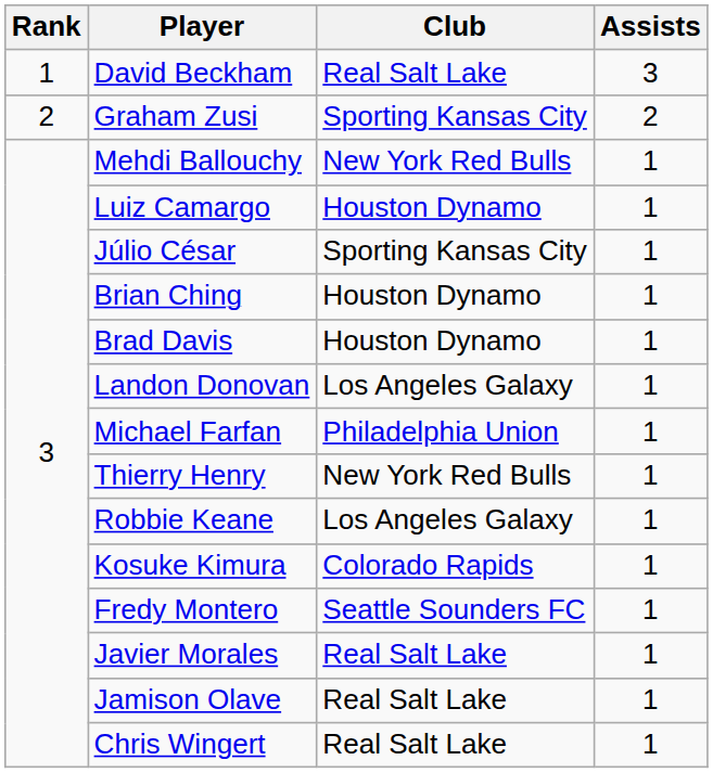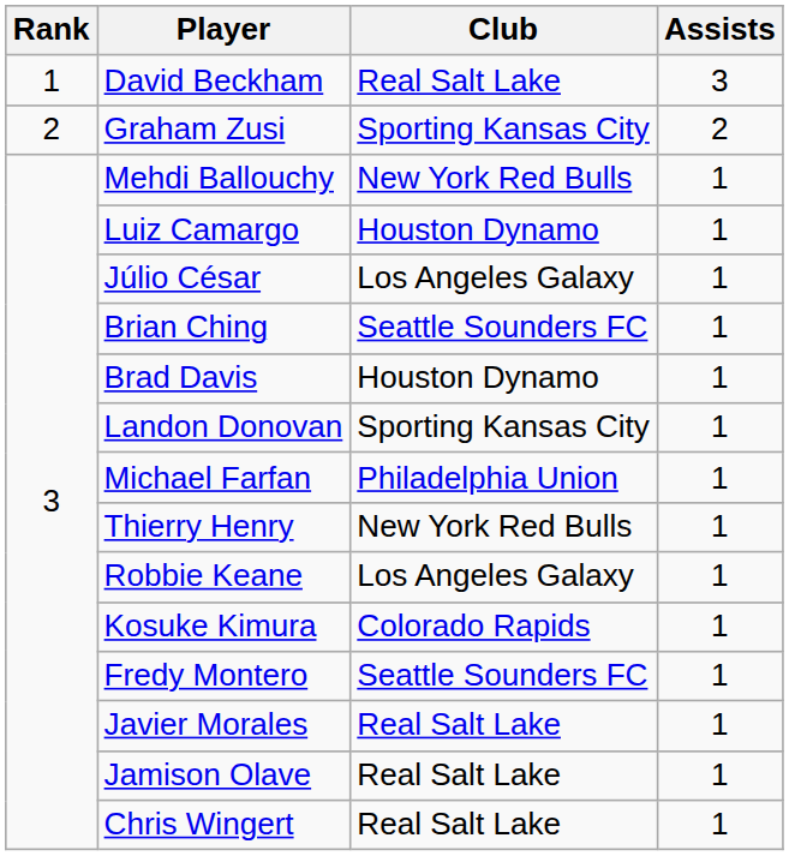 <table class="wikitable" style="text-align:center">
 <tr>
 <th>Rank</th>
 <th>Player</th>
 <th>Club</th>
 <th>Assists</th>
 </tr>
 <tr>
 <td rowspan="1" align=center>1</td>
 <td align="left"> <a href='#'>David Beckham</a></td>
 <td align="left"><a href='#'>Real Salt Lake</a></td>
 <td style="text-align:center;">3</td>
 </tr>
 <tr>
 <td rowspan="1" align=center>2</td>
 <td align="left"> <a href='#'>Graham Zusi</a></td>
 <td align="left"><a href='#'>Sporting Kansas City</a></td>
 <td style="text-align:center;">2</td>
 </tr>
 <tr>
 <td rowspan="14" align=center>3</td>
 <td align="left"> <a href='#'>Mehdi Ballouchy</a></td>
 <td align="left"><a href='#'>New York Red Bulls</a></td>
 <td>1</td>
 </tr>
 <tr>
 <td align="left"> <a href='#'>Luiz Camargo</a></td>
 <td align="left"><a href='#'>Houston Dynamo</a></td>
 <td>1</td>
 </tr>
 <tr>
 <td align="left"> <a href='#'>Júlio César</a></td>
-<td align="left">Sporting Kansas City</td>
+<td align="left">Los Angeles Galaxy</td>
 <td>1</td>
 </tr>
 <tr>
 <td align="left"> <a href='#'>Brian Ching</a></td>
-<td align="left">Houston Dynamo</td>
+<td align="left"><a href='#'>Seattle Sounders FC</a></td>
 <td>1</td>
 </tr>
 <tr>
 <td align="left"> <a href='#'>Brad Davis</a></td>
 <td align="left">Houston Dynamo</td>
 <td>1</td>
 </tr>
 <tr>
 <td align="left"> <a href='#'>Landon Donovan</a></td>
-<td align="left">Los Angeles Galaxy</td>
+<td align="left">Sporting Kansas City</td>
 <td>1</td>
 </tr>
 <tr>
 <td align="left"> <a href='#'>Michael Farfan</a></td>
 <td align="left"><a href='#'>Philadelphia Union</a></td>
 <td>1</td>
 </tr>
 <tr>
 <td align="left"> <a href='#'>Thierry Henry</a></td>
 <td align="left">New York Red Bulls</td>
 <td>1</td>
 </tr>
 <tr>
 <td align="left"> <a href='#'>Robbie Keane</a></td>
 <td align="left">Los Angeles Galaxy</td>
 <td>1</td>
 </tr>
 <tr>
 <td align="left"> <a href='#'>Kosuke Kimura</a></td>
 <td align="left"><a href='#'>Colorado Rapids</a></td>
 <td>1</td>
 </tr>
 <tr>
 <td align="left"> <a href='#'>Fredy Montero</a></td>
 <td align="left"><a href='#'>Seattle Sounders FC</a></td>
 <td style="text-align:center;">1</td>
 </tr>
 <tr>
 <td align="left"> <a href='#'>Javier Morales</a></td>
 <td align="left"><a href='#'>Real Salt Lake</a></td>
 <td style="text-align:center;">1</td>
 </tr>
 <tr>
 <td align="left"> <a href='#'>Jamison Olave</a></td>
 <td align="left">Real Salt Lake</td>
 <td style="text-align:center;">1</td>
 </tr>
 <tr>
 <td align="left"> <a href='#'>Chris Wingert</a></td>
 <td align="left">Real Salt Lake</td>
 <td style="text-align:center;">1</td>
 </tr>
 </table>
